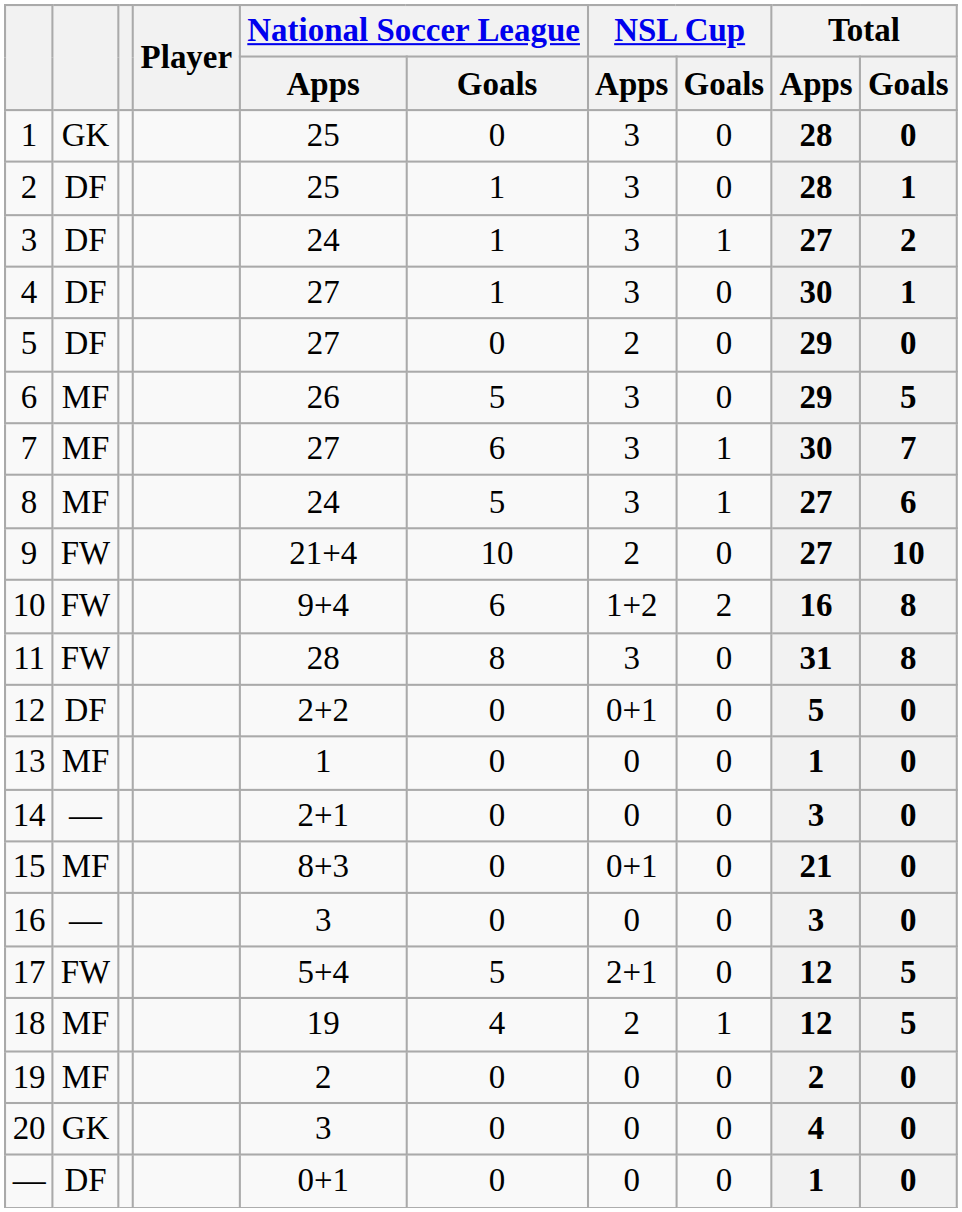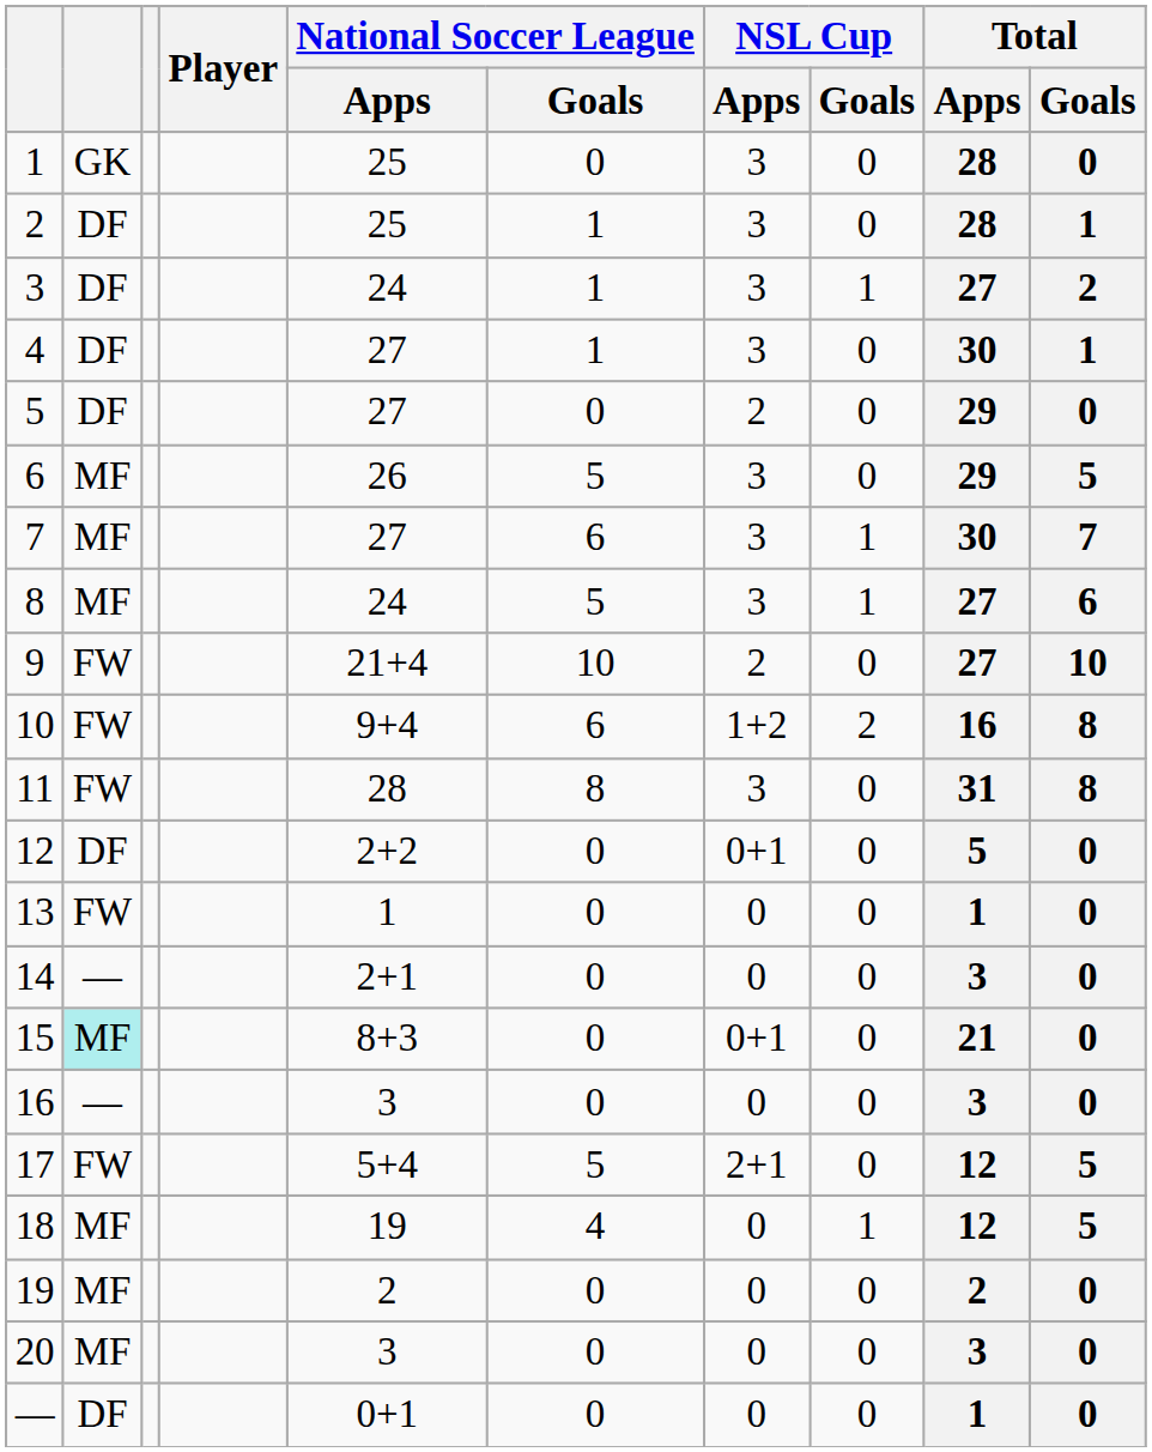 <table class="wikitable sortable" style="text-align:center">
 <tr>
 <th rowspan="2"></th>
 <th rowspan="2"></th>
 <th rowspan="2"></th>
 <th rowspan="2">Player</th>
 <th colspan="2"><a href='#'>National Soccer League</a></th>
 <th colspan="2"><a href='#'>NSL Cup</a></th>
 <th colspan="2">Total</th>
 </tr>
 <tr>
 <th>Apps</th>
 <th>Goals</th>
 <th>Apps</th>
 <th>Goals</th>
 <th>Apps</th>
 <th>Goals</th>
 </tr>
 <tr>
 <td>1</td>
 <td>GK</td>
 <td></td>
 <td align="left"><br></td>
 <td>25</td>
 <td>0<br></td>
 <td>3</td>
 <td>0<br></td>
 <th>28</th>
 <th>0</th>
 </tr>
 <tr>
 <td>2</td>
 <td>DF</td>
 <td></td>
 <td align="left"><br></td>
 <td>25</td>
 <td>1<br></td>
 <td>3</td>
 <td>0<br></td>
 <th>28</th>
 <th>1</th>
 </tr>
 <tr>
 <td>3</td>
 <td>DF</td>
 <td></td>
 <td align="left"><br></td>
 <td>24</td>
 <td>1<br></td>
 <td>3</td>
 <td>1<br></td>
 <th>27</th>
 <th>2</th>
 </tr>
 <tr>
 <td>4</td>
 <td>DF</td>
 <td></td>
 <td align="left"><br></td>
 <td>27</td>
 <td>1<br></td>
 <td>3</td>
 <td>0<br></td>
 <th>30</th>
 <th>1</th>
 </tr>
 <tr>
 <td>5</td>
 <td>DF</td>
 <td></td>
 <td align="left"><br></td>
 <td>27</td>
 <td>0<br></td>
 <td>2</td>
 <td>0<br></td>
 <th>29</th>
 <th>0</th>
 </tr>
 <tr>
 <td>6</td>
 <td>MF</td>
 <td></td>
 <td align="left"><br></td>
 <td>26</td>
 <td>5<br></td>
 <td>3</td>
 <td>0<br></td>
 <th>29</th>
 <th>5</th>
 </tr>
 <tr>
 <td>7</td>
 <td>MF</td>
 <td></td>
 <td align="left"><br></td>
 <td>27</td>
 <td>6<br></td>
 <td>3</td>
 <td>1<br></td>
 <th>30</th>
 <th>7</th>
 </tr>
 <tr>
 <td>8</td>
 <td>MF</td>
 <td></td>
 <td align="left"><br></td>
 <td>24</td>
 <td>5<br></td>
 <td>3</td>
 <td>1<br></td>
 <th>27</th>
 <th>6</th>
 </tr>
 <tr>
 <td>9</td>
 <td>FW</td>
 <td></td>
 <td align="left"><br></td>
 <td>21+4</td>
 <td>10<br></td>
 <td>2</td>
 <td>0<br></td>
 <th>27</th>
 <th>10</th>
 </tr>
 <tr>
 <td>10</td>
 <td>FW</td>
 <td></td>
 <td align="left"><br></td>
 <td>9+4</td>
 <td>6<br></td>
 <td>1+2</td>
 <td>2<br></td>
 <th>16</th>
 <th>8</th>
 </tr>
 <tr>
 <td>11</td>
 <td>FW</td>
 <td></td>
 <td align="left"><br></td>
 <td>28</td>
 <td>8<br></td>
 <td>3</td>
 <td>0<br></td>
 <th>31</th>
 <th>8</th>
 </tr>
 <tr>
 <td>12</td>
 <td>DF</td>
 <td></td>
 <td align="left"><br></td>
 <td>2+2</td>
 <td>0<br></td>
 <td>0+1</td>
 <td>0<br></td>
 <th>5</th>
 <th>0</th>
 </tr>
 <tr>
 <td>13</td>
-<td>MF</td>
+<td>FW</td>
 <td></td>
 <td align="left"><br></td>
 <td>1</td>
 <td>0<br></td>
 <td>0</td>
 <td>0<br></td>
 <th>1</th>
 <th>0</th>
 </tr>
 <tr>
 <td>14</td>
 <td>—</td>
 <td></td>
 <td align="left"><br></td>
 <td>2+1</td>
 <td>0<br></td>
 <td>0</td>
 <td>0<br></td>
 <th>3</th>
 <th>0</th>
 </tr>
 <tr>
 <td>15</td>
-<td>MF</td>
+<td style="background: paleturquoise;">MF</td>
 <td></td>
 <td align="left"><br></td>
 <td>8+3</td>
 <td>0<br></td>
 <td>0+1</td>
 <td>0<br></td>
 <th>21</th>
 <th>0</th>
 </tr>
 <tr>
 <td>16</td>
 <td>—</td>
 <td></td>
 <td align="left"><br></td>
 <td>3</td>
 <td>0<br></td>
 <td>0</td>
 <td>0<br></td>
 <th>3</th>
 <th>0</th>
 </tr>
 <tr>
 <td>17</td>
 <td>FW</td>
 <td></td>
 <td align="left"><br></td>
 <td>5+4</td>
 <td>5<br></td>
 <td>2+1</td>
 <td>0<br></td>
 <th>12</th>
 <th>5</th>
 </tr>
 <tr>
 <td>18</td>
 <td>MF</td>
 <td></td>
 <td align="left"><br></td>
 <td>19</td>
 <td>4<br></td>
-<td>2</td>
+<td>0</td>
 <td>1<br></td>
 <th>12</th>
 <th>5</th>
 </tr>
 <tr>
 <td>19</td>
 <td>MF</td>
 <td></td>
 <td align="left"><br></td>
 <td>2</td>
 <td>0<br></td>
 <td>0</td>
 <td>0<br></td>
 <th>2</th>
 <th>0</th>
 </tr>
 <tr>
 <td>20</td>
-<td>GK</td>
+<td>MF</td>
 <td></td>
 <td align="left"><br></td>
 <td>3</td>
 <td>0<br></td>
 <td>0</td>
 <td>0<br></td>
-<th>4</th>
+<th>3</th>
 <th>0</th>
 </tr>
 <tr>
 <td>—</td>
 <td>DF</td>
 <td></td>
 <td align="left"><br></td>
 <td>0+1</td>
 <td>0<br></td>
 <td>0</td>
 <td>0<br></td>
 <th>1</th>
 <th>0</th>
 </tr>
 </table>
